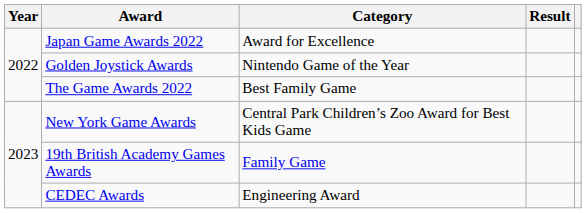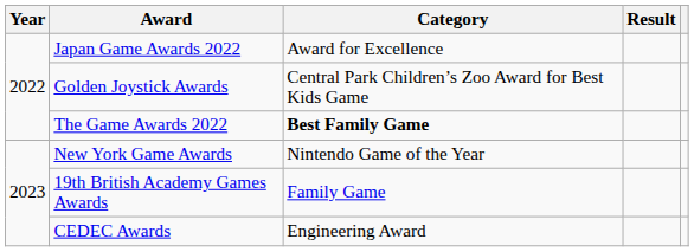 <table class="wikitable sortable">
 <tr>
 <th>Year</th>
 <th>Award</th>
 <th>Category</th>
 <th>Result</th>
 <th></th>
 </tr>
 <tr>
 <td rowspan="3" style="text-align:center;">2022</td>
 <td><a href='#'>Japan Game Awards 2022</a></td>
 <td>Award for Excellence</td>
 <td></td>
 <td style="text-align:center;"></td>
 </tr>
 <tr>
 <td><a href='#'>Golden Joystick Awards</a></td>
-<td>Nintendo Game of the Year</td>
+<td>Central Park Children’s Zoo Award for Best Kids Game</td>
 <td></td>
 <td style="text-align:center;"></td>
 </tr>
 <tr>
 <td><a href='#'>The Game Awards 2022</a></td>
-<td>Best Family Game</td>
+<td><strong>Best Family Game</strong></td>
 <td></td>
 <td style="text-align:center;"></td>
 </tr>
 <tr>
 <td rowspan="3" style="text-align:center;">2023</td>
 <td><a href='#'>New York Game Awards</a></td>
-<td>Central Park Children’s Zoo Award for Best Kids Game</td>
+<td>Nintendo Game of the Year</td>
 <td></td>
 <td style="text-align:center;"></td>
 </tr>
 <tr>
 <td><a href='#'>19th British Academy Games Awards</a></td>
 <td><a href='#'>Family Game</a></td>
 <td></td>
 <td style="text-align:center;"></td>
 </tr>
 <tr>
 <td><a href='#'>CEDEC Awards</a></td>
 <td>Engineering Award</td>
 <td></td>
 <td style="text-align:center;"></td>
 </tr>
 </table>
